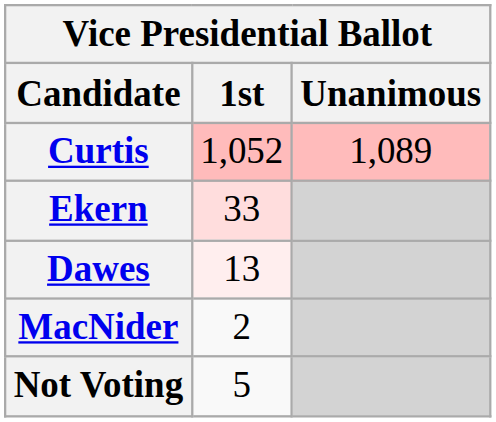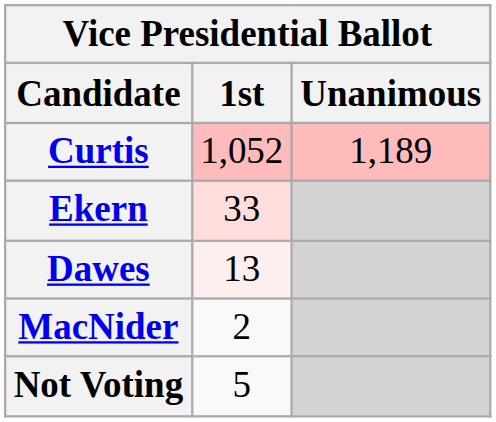 <table class="wikitable sortable" style="text-align:center">
 <tr>
 <th colspan="3"><strong>Vice Presidential Ballot</strong></th>
 </tr>
 <tr>
 <th>Candidate</th>
 <th>1st</th>
 <th>Unanimous</th>
 </tr>
 <tr>
 <th><a href='#'>Curtis</a></th>
 <td style="background:#fbb;">1,052</td>
-<td style="background:#fbb;">1,089</td>
+<td style="background:#fbb;">1,189</td>
 </tr>
 <tr>
 <th><a href='#'>Ekern</a></th>
 <td style="background:#fdd;">33</td>
 <td style="background:#d3d3d3"></td>
 </tr>
 <tr>
 <th><a href='#'>Dawes</a></th>
 <td style="background:#fee;">13</td>
 <td style="background:#d3d3d3"></td>
 </tr>
 <tr>
 <th><a href='#'>MacNider</a></th>
 <td>2</td>
 <td style="background:#d3d3d3"></td>
 </tr>
 <tr>
 <th>Not Voting</th>
 <td>5</td>
 <td style="background:#d3d3d3"></td>
 </tr>
 </table>
